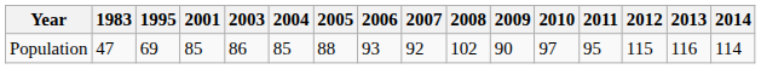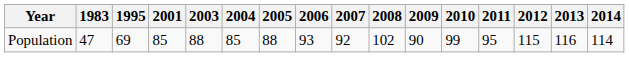 <table class="wikitable">
 <tr>
 <th>Year</th>
 <th>1983</th>
 <th>1995</th>
 <th>2001</th>
 <th>2003</th>
 <th>2004</th>
 <th>2005</th>
 <th>2006</th>
 <th>2007</th>
 <th>2008</th>
 <th>2009</th>
 <th>2010</th>
 <th>2011</th>
 <th>2012</th>
 <th>2013</th>
 <th>2014</th>
 </tr>
 <tr>
 <td>Population</td>
 <td>47</td>
 <td>69</td>
 <td>85</td>
-<td>86</td>
+<td>88</td>
 <td>85</td>
 <td>88</td>
 <td>93</td>
 <td>92</td>
 <td>102</td>
 <td>90</td>
-<td>97</td>
+<td>99</td>
 <td>95</td>
 <td>115</td>
 <td>116</td>
 <td>114</td>
 </tr>
 </table>
